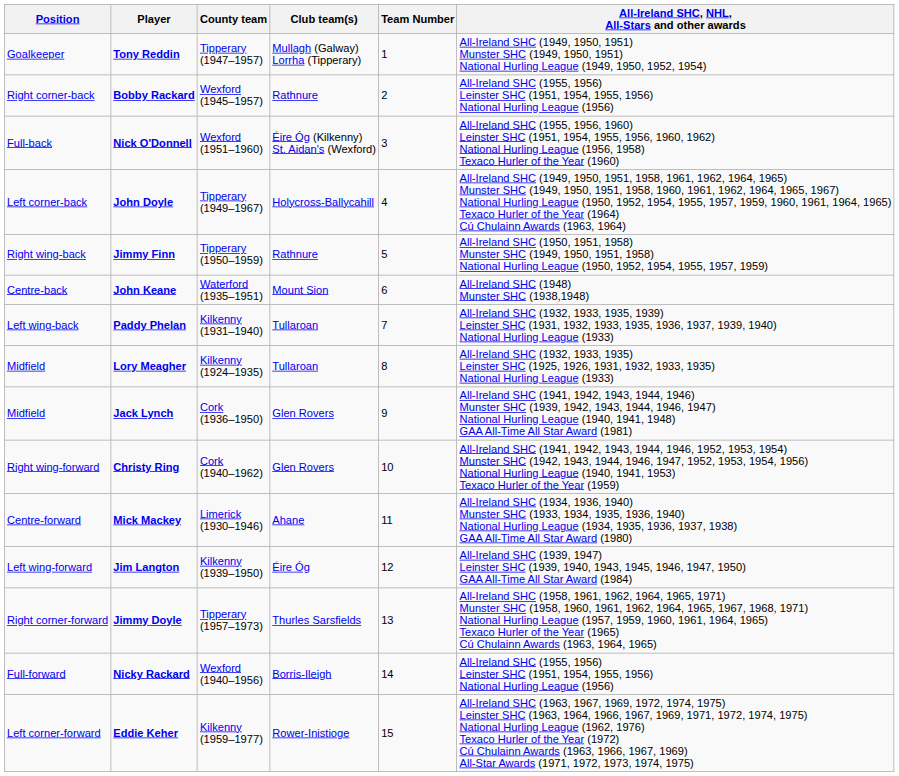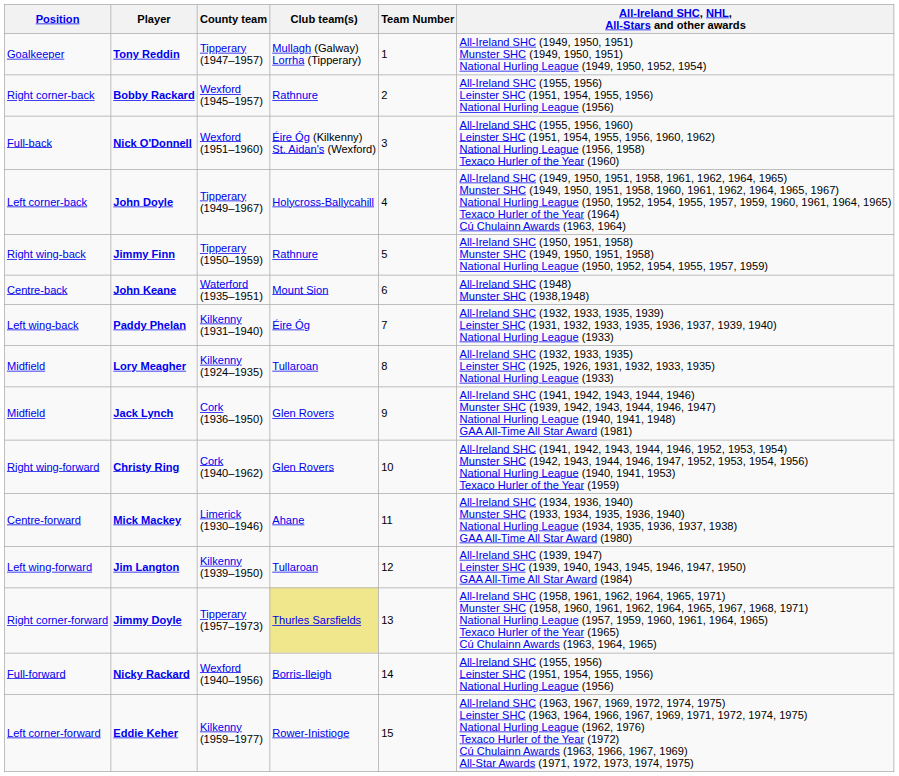 <table class="wikitable" style="font-size: 92.5%;">
 <tr style="white-space: nowrap;">
 <th><a href='#'>Position</a></th>
 <th>Player</th>
 <th>County team</th>
 <th>Club team(s)</th>
 <th>Team Number</th>
 <th><a href='#'>All-Ireland SHC</a>, <a href='#'>NHL</a>,<br><a href='#'>All-Stars</a> and other awards</th>
 </tr>
 <tr>
 <td><a href='#'>Goalkeeper</a></td>
 <td><strong><a href='#'>Tony Reddin</a></strong></td>
 <td><a href='#'>Tipperary</a><br>(1947–1957)</td>
 <td><a href='#'>Mullagh</a> (Galway)<br><a href='#'>Lorrha</a> (Tipperary)</td>
 <td>1</td>
 <td><a href='#'>All-Ireland SHC</a> (1949, 1950, 1951)<br><a href='#'>Munster SHC</a> (1949, 1950, 1951)<br><a href='#'>National Hurling League</a> (1949, 1950, 1952, 1954)</td>
 </tr>
 <tr>
 <td><a href='#'>Right corner-back</a></td>
 <td><strong><a href='#'>Bobby Rackard</a></strong></td>
 <td><a href='#'>Wexford</a><br>(1945–1957)</td>
 <td><a href='#'>Rathnure</a></td>
 <td>2</td>
 <td><a href='#'>All-Ireland SHC</a> (1955, 1956)<br><a href='#'>Leinster SHC</a> (1951, 1954, 1955, 1956)<br><a href='#'>National Hurling League</a> (1956)</td>
 </tr>
 <tr>
 <td><a href='#'>Full-back</a></td>
 <td><strong><a href='#'>Nick O'Donnell</a></strong></td>
 <td><a href='#'>Wexford</a><br>(1951–1960)</td>
 <td><a href='#'>Éire Óg</a> (Kilkenny)<br><a href='#'>St. Aidan's</a> (Wexford)</td>
 <td>3</td>
 <td><a href='#'>All-Ireland SHC</a> (1955, 1956, 1960)<br><a href='#'>Leinster SHC</a> (1951, 1954, 1955, 1956, 1960, 1962)<br><a href='#'>National Hurling League</a> (1956, 1958)<br><a href='#'>Texaco Hurler of the Year</a> (1960)</td>
 </tr>
 <tr>
 <td><a href='#'>Left corner-back</a></td>
 <td><strong><a href='#'>John Doyle</a></strong></td>
 <td><a href='#'>Tipperary</a><br>(1949–1967)</td>
 <td><a href='#'>Holycross-Ballycahill</a></td>
 <td>4</td>
 <td><a href='#'>All-Ireland SHC</a> (1949, 1950, 1951, 1958, 1961, 1962, 1964, 1965)<br><a href='#'>Munster SHC</a> (1949, 1950, 1951, 1958, 1960, 1961, 1962, 1964, 1965, 1967)<br><a href='#'>National Hurling League</a> (1950, 1952, 1954, 1955, 1957, 1959, 1960, 1961, 1964, 1965)<br><a href='#'>Texaco Hurler of the Year</a> (1964)<br><a href='#'>Cú Chulainn Awards</a> (1963, 1964)</td>
 </tr>
 <tr>
 <td><a href='#'>Right wing-back</a></td>
 <td><strong><a href='#'>Jimmy Finn</a></strong></td>
 <td><a href='#'>Tipperary</a><br>(1950–1959)</td>
 <td><a href='#'>Rathnure</a></td>
 <td>5</td>
 <td><a href='#'>All-Ireland SHC</a> (1950, 1951, 1958)<br><a href='#'>Munster SHC</a> (1949, 1950, 1951, 1958)<br><a href='#'>National Hurling League</a> (1950, 1952, 1954, 1955, 1957, 1959)</td>
 </tr>
 <tr>
 <td><a href='#'>Centre-back</a></td>
 <td><strong><a href='#'>John Keane</a></strong></td>
 <td><a href='#'>Waterford</a><br>(1935–1951)</td>
 <td><a href='#'>Mount Sion</a></td>
 <td>6</td>
 <td><a href='#'>All-Ireland SHC</a> (1948)<br><a href='#'>Munster SHC</a> (1938,1948)</td>
 </tr>
 <tr>
 <td><a href='#'>Left wing-back</a></td>
 <td><strong><a href='#'>Paddy Phelan</a></strong></td>
 <td><a href='#'>Kilkenny</a><br>(1931–1940)</td>
-<td><a href='#'>Tullaroan</a></td>
+<td><a href='#'>Éire Óg</a></td>
 <td>7</td>
 <td><a href='#'>All-Ireland SHC</a> (1932, 1933, 1935, 1939)<br><a href='#'>Leinster SHC</a> (1931, 1932, 1933, 1935, 1936, 1937, 1939, 1940)<br><a href='#'>National Hurling League</a> (1933)</td>
 </tr>
 <tr>
 <td><a href='#'>Midfield</a></td>
 <td><strong><a href='#'>Lory Meagher</a></strong></td>
 <td><a href='#'>Kilkenny</a><br>(1924–1935)</td>
 <td><a href='#'>Tullaroan</a></td>
 <td>8</td>
 <td><a href='#'>All-Ireland SHC</a> (1932, 1933, 1935)<br><a href='#'>Leinster SHC</a> (1925, 1926, 1931, 1932, 1933, 1935)<br><a href='#'>National Hurling League</a> (1933)</td>
 </tr>
 <tr>
 <td><a href='#'>Midfield</a></td>
 <td><strong><a href='#'>Jack Lynch</a></strong></td>
 <td><a href='#'>Cork</a><br>(1936–1950)</td>
 <td><a href='#'>Glen Rovers</a></td>
 <td>9</td>
 <td><a href='#'>All-Ireland SHC</a> (1941, 1942, 1943, 1944, 1946)<br><a href='#'>Munster SHC</a> (1939, 1942, 1943, 1944, 1946, 1947)<br><a href='#'>National Hurling League</a> (1940, 1941, 1948)<br><a href='#'>GAA All-Time All Star Award</a> (1981)</td>
 </tr>
 <tr>
 <td><a href='#'>Right wing-forward</a></td>
 <td><strong><a href='#'>Christy Ring</a></strong></td>
 <td><a href='#'>Cork</a><br>(1940–1962)</td>
 <td><a href='#'>Glen Rovers</a></td>
 <td>10</td>
 <td><a href='#'>All-Ireland SHC</a> (1941, 1942, 1943, 1944, 1946, 1952, 1953, 1954)<br><a href='#'>Munster SHC</a> (1942, 1943, 1944, 1946, 1947, 1952, 1953, 1954, 1956)<br><a href='#'>National Hurling League</a> (1940, 1941, 1953)<br><a href='#'>Texaco Hurler of the Year</a> (1959)</td>
 </tr>
 <tr>
 <td><a href='#'>Centre-forward</a></td>
 <td><strong><a href='#'>Mick Mackey</a></strong></td>
 <td><a href='#'>Limerick</a><br>(1930–1946)</td>
 <td><a href='#'>Ahane</a></td>
 <td>11</td>
 <td><a href='#'>All-Ireland SHC</a> (1934, 1936, 1940)<br><a href='#'>Munster SHC</a> (1933, 1934, 1935, 1936, 1940)<br><a href='#'>National Hurling League</a> (1934, 1935, 1936, 1937, 1938)<br><a href='#'>GAA All-Time All Star Award</a> (1980)</td>
 </tr>
 <tr>
 <td><a href='#'>Left wing-forward</a></td>
 <td><strong><a href='#'>Jim Langton</a></strong></td>
 <td><a href='#'>Kilkenny</a><br>(1939–1950)</td>
-<td><a href='#'>Éire Óg</a></td>
+<td><a href='#'>Tullaroan</a></td>
 <td>12</td>
 <td><a href='#'>All-Ireland SHC</a> (1939, 1947)<br><a href='#'>Leinster SHC</a> (1939, 1940, 1943, 1945, 1946, 1947, 1950)<br><a href='#'>GAA All-Time All Star Award</a> (1984)</td>
 </tr>
 <tr>
 <td><a href='#'>Right corner-forward</a></td>
 <td><strong><a href='#'>Jimmy Doyle</a></strong></td>
 <td><a href='#'>Tipperary</a><br>(1957–1973)</td>
-<td><a href='#'>Thurles Sarsfields</a></td>
+<td style="background: khaki;"><a href='#'>Thurles Sarsfields</a></td>
 <td>13</td>
 <td><a href='#'>All-Ireland SHC</a> (1958, 1961, 1962, 1964, 1965, 1971)<br><a href='#'>Munster SHC</a> (1958, 1960, 1961, 1962, 1964, 1965, 1967, 1968, 1971)<br><a href='#'>National Hurling League</a> (1957, 1959, 1960, 1961, 1964, 1965)<br><a href='#'>Texaco Hurler of the Year</a> (1965)<br><a href='#'>Cú Chulainn Awards</a> (1963, 1964, 1965)</td>
 </tr>
 <tr>
 <td><a href='#'>Full-forward</a></td>
 <td><strong><a href='#'>Nicky Rackard</a></strong></td>
 <td><a href='#'>Wexford</a><br>(1940–1956)</td>
 <td><a href='#'>Borris-Ileigh</a></td>
 <td>14</td>
 <td><a href='#'>All-Ireland SHC</a> (1955, 1956)<br><a href='#'>Leinster SHC</a> (1951, 1954, 1955, 1956)<br><a href='#'>National Hurling League</a> (1956)</td>
 </tr>
 <tr>
 <td><a href='#'>Left corner-forward</a></td>
 <td><strong><a href='#'>Eddie Keher</a></strong></td>
 <td><a href='#'>Kilkenny</a><br>(1959–1977)</td>
 <td><a href='#'>Rower-Inistioge</a></td>
 <td>15</td>
 <td><a href='#'>All-Ireland SHC</a> (1963, 1967, 1969, 1972, 1974, 1975)<br><a href='#'>Leinster SHC</a> (1963, 1964, 1966, 1967, 1969, 1971, 1972, 1974, 1975)<br><a href='#'>National Hurling League</a> (1962, 1976)<br><a href='#'>Texaco Hurler of the Year</a> (1972)<br><a href='#'>Cú Chulainn Awards</a> (1963, 1966, 1967, 1969)<br><a href='#'>All-Star Awards</a> (1971, 1972, 1973, 1974, 1975)</td>
 </tr>
 </table>
